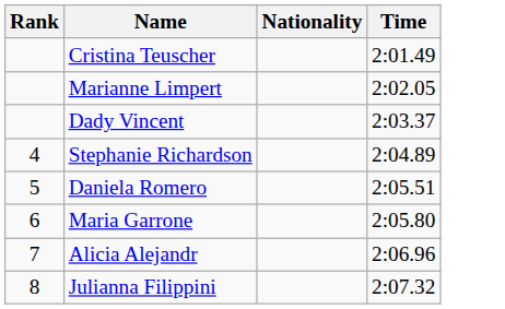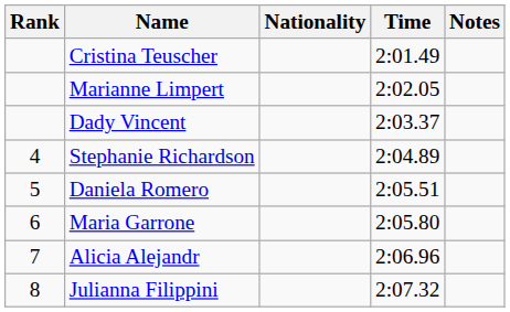 <table class="wikitable sortable" style="text-align:center">
 <tr>
 <th>Rank</th>
 <th>Name</th>
 <th>Nationality</th>
 <th>Time</th>
+<th>Notes</th>
 </tr>
 <tr>
 <td></td>
 <td align=left><a href='#'>Cristina Teuscher</a></td>
 <td align=left></td>
 <td>2:01.49</td>
+<td></td>
 </tr>
 <tr>
 <td></td>
 <td align=left><a href='#'>Marianne Limpert</a></td>
 <td align=left></td>
 <td>2:02.05</td>
+<td></td>
 </tr>
 <tr>
 <td></td>
 <td align=left><a href='#'>Dady Vincent</a></td>
 <td align=left></td>
 <td>2:03.37</td>
+<td></td>
 </tr>
 <tr>
 <td>4</td>
 <td align=left><a href='#'>Stephanie Richardson</a></td>
 <td align=left></td>
 <td>2:04.89</td>
+<td></td>
 </tr>
 <tr>
 <td>5</td>
 <td align=left><a href='#'>Daniela Romero</a></td>
 <td align=left></td>
 <td>2:05.51</td>
+<td></td>
 </tr>
 <tr>
 <td>6</td>
 <td align=left><a href='#'>Maria Garrone</a></td>
 <td align=left></td>
 <td>2:05.80</td>
+<td></td>
 </tr>
 <tr>
 <td>7</td>
 <td align=left><a href='#'>Alicia Alejandr</a></td>
 <td align=left></td>
 <td>2:06.96</td>
+<td></td>
 </tr>
 <tr>
 <td>8</td>
 <td align=left><a href='#'>Julianna Filippini</a></td>
 <td align=left></td>
 <td>2:07.32</td>
+<td></td>
 </tr>
 </table>
